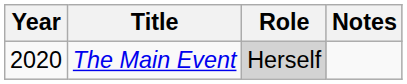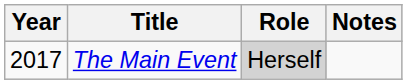 <table class="wikitable sortable">
 <tr>
 <th>Year</th>
 <th>Title</th>
 <th>Role</th>
 <th>Notes</th>
 </tr>
 <tr>
-<td>2020</td>
+<td>2017</td>
 <td><em><a href='#'>The Main Event</a></em></td>
 <td style="background: lightgrey;">Herself</td>
 <td></td>
 </tr>
 </table>
